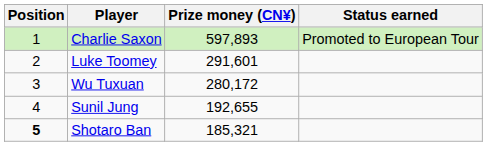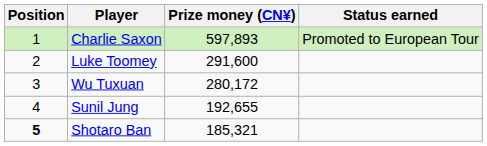 <table class=wikitable>
 <tr>
 <th>Position</th>
 <th>Player</th>
 <th>Prize money (<a href='#'>CN¥</a>)</th>
 <th>Status earned</th>
 </tr>
 <tr style="background:#D0F0C0;">
 <td align=center>1</td>
 <td> <a href='#'>Charlie Saxon</a></td>
 <td align=center>597,893</td>
 <td>Promoted to European Tour</td>
 </tr>
 <tr>
 <td align=center>2</td>
 <td> <a href='#'>Luke Toomey</a></td>
-<td align=center>291,601</td>
+<td align=center>291,600</td>
 <td></td>
 </tr>
 <tr>
 <td align=center>3</td>
 <td> <a href='#'>Wu Tuxuan</a></td>
 <td align=center>280,172</td>
 <td></td>
 </tr>
 <tr>
 <td align=center>4</td>
 <td> <a href='#'>Sunil Jung</a></td>
 <td align=center>192,655</td>
 <td></td>
 </tr>
 <tr>
 <td align=center><strong>5</strong></td>
 <td> <a href='#'>Shotaro Ban</a></td>
 <td align=center>185,321</td>
 <td></td>
 </tr>
 </table>
